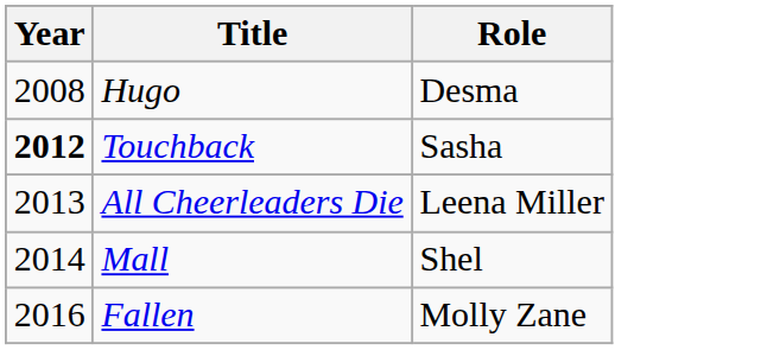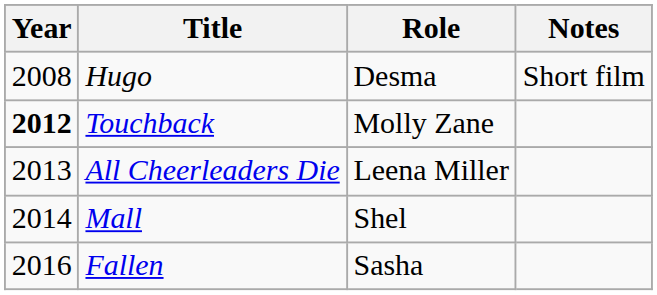 <table class="wikitable sortable">
 <tr>
 <th>Year</th>
 <th>Title</th>
 <th>Role</th>
+<th class="unsortable">Notes</th>
 </tr>
 <tr>
 <td>2008</td>
 <td><em>Hugo</em></td>
 <td>Desma</td>
+<td>Short film</td>
 </tr>
 <tr>
 <td><strong>2012</strong></td>
 <td><em><a href='#'>Touchback</a></em></td>
-<td>Sasha</td>
+<td>Molly Zane</td>
+<td></td>
 </tr>
 <tr>
 <td>2013</td>
 <td><em><a href='#'>All Cheerleaders Die</a></em></td>
 <td>Leena Miller</td>
+<td></td>
 </tr>
 <tr>
 <td>2014</td>
 <td><em><a href='#'>Mall</a></em></td>
 <td>Shel</td>
+<td></td>
 </tr>
 <tr>
 <td>2016</td>
 <td><em><a href='#'>Fallen</a></em></td>
-<td>Molly Zane</td>
+<td>Sasha</td>
+<td></td>
 </tr>
 </table>
